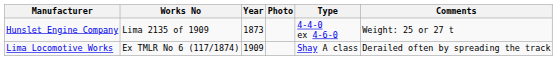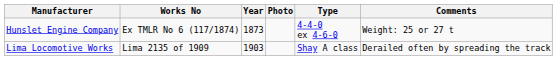 <table class="wikitable">
 <tr>
 <th>Manufacturer</th>
 <th>Works No</th>
 <th>Year</th>
 <th>Photo</th>
 <th>Type</th>
 <th>Comments</th>
 </tr>
 <tr>
 <td><a href='#'>Hunslet Engine Company</a></td>
-<td>Lima 2135 of 1909</td>
+<td>Ex TMLR No 6 (117/1874)</td>
 <td>1873</td>
 <td></td>
 <td><a href='#'>4-4-0</a><br> ex <a href='#'>4-6-0</a></td>
 <td>Weight: 25 or 27 t</td>
 </tr>
 <tr>
 <td><a href='#'>Lima Locomotive Works</a></td>
-<td>Ex TMLR No 6 (117/1874)</td>
-<td>1909</td>
+<td>Lima 2135 of 1909</td>
+<td>1903</td>
 <td></td>
 <td><a href='#'>Shay</a> A class</td>
 <td>Derailed often by spreading the track</td>
 </tr>
 </table>
